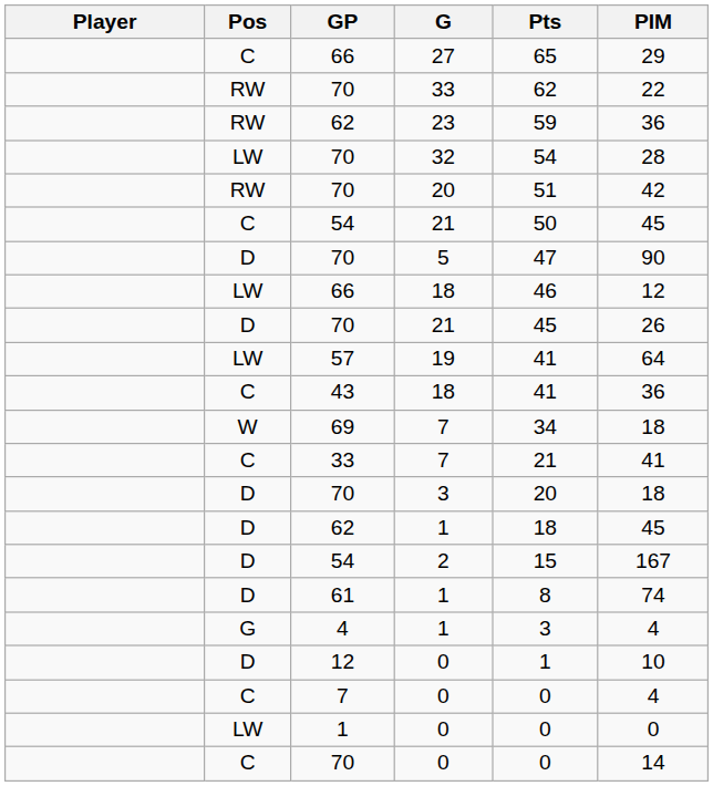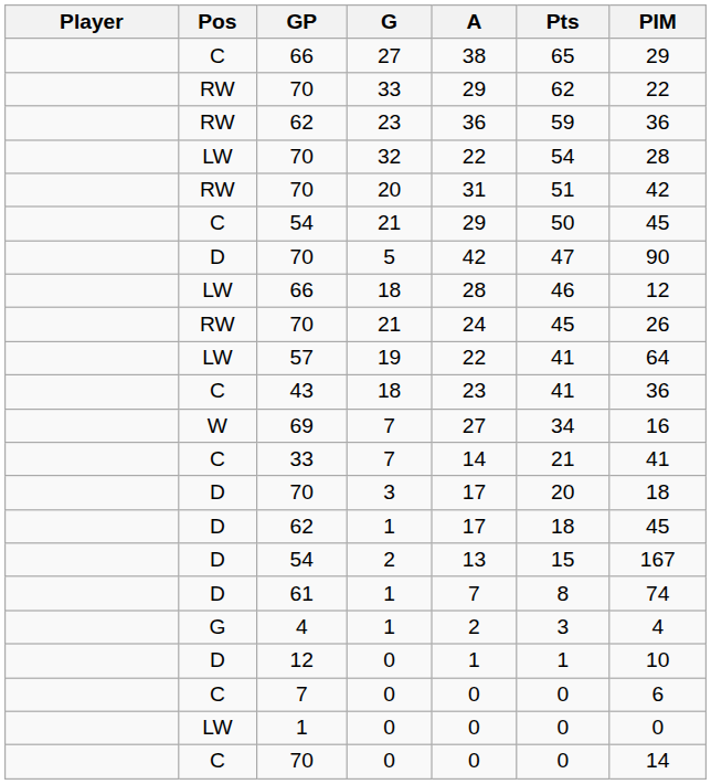 <table class="wikitable sortable" width="60%">
 <tr ALIGN="center">
 <th bgcolor="#DDDDFF" width="10%">Player</th>
 <th bgcolor="#DDDDFF" width="3%" title="Position">Pos</th>
 <th bgcolor="#DDDDFF" width="5%" title="Games played">GP</th>
 <th bgcolor="#DDDDFF" width="5%" title="Goals">G</th>
+<th bgcolor="#DDDDFF" width="5%" title="Assists">A</th>
 <th bgcolor="#DDDDFF" width="5%" title="Points">Pts</th>
 <th bgcolor="#DDDDFF" width="5%" title="Penalties in Minutes">PIM</th>
 </tr>
 <tr align="center">
 <td align="right"></td>
 <td>C</td>
 <td>66</td>
 <td>27</td>
+<td>38</td>
 <td>65</td>
 <td>29</td>
 </tr>
 <tr align="center">
 <td align="right"></td>
 <td>RW</td>
 <td>70</td>
 <td>33</td>
+<td>29</td>
 <td>62</td>
 <td>22</td>
 </tr>
 <tr align="center">
 <td align="right"></td>
 <td>RW</td>
 <td>62</td>
 <td>23</td>
+<td>36</td>
 <td>59</td>
 <td>36</td>
 </tr>
 <tr align="center">
 <td align="right"></td>
 <td>LW</td>
 <td>70</td>
 <td>32</td>
+<td>22</td>
 <td>54</td>
 <td>28</td>
 </tr>
 <tr align="center">
 <td align="right"></td>
 <td>RW</td>
 <td>70</td>
 <td>20</td>
+<td>31</td>
 <td>51</td>
 <td>42</td>
 </tr>
 <tr align="center">
 <td align="right"></td>
 <td>C</td>
 <td>54</td>
 <td>21</td>
+<td>29</td>
 <td>50</td>
 <td>45</td>
 </tr>
 <tr align="center">
 <td align="right"></td>
 <td>D</td>
 <td>70</td>
 <td>5</td>
+<td>42</td>
 <td>47</td>
 <td>90</td>
 </tr>
 <tr align="center">
 <td align="right"></td>
 <td>LW</td>
 <td>66</td>
 <td>18</td>
+<td>28</td>
 <td>46</td>
 <td>12</td>
 </tr>
 <tr align="center">
 <td align="right"></td>
-<td>D</td>
+<td>RW</td>
 <td>70</td>
 <td>21</td>
+<td>24</td>
 <td>45</td>
 <td>26</td>
 </tr>
 <tr align="center">
 <td align="right"></td>
 <td>LW</td>
 <td>57</td>
 <td>19</td>
+<td>22</td>
 <td>41</td>
 <td>64</td>
 </tr>
 <tr align="center">
 <td align="right"></td>
 <td>C</td>
 <td>43</td>
 <td>18</td>
+<td>23</td>
 <td>41</td>
 <td>36</td>
 </tr>
 <tr align="center">
 <td align="right"></td>
 <td>W</td>
 <td>69</td>
 <td>7</td>
+<td>27</td>
 <td>34</td>
-<td>18</td>
+<td>16</td>
 </tr>
 <tr align="center">
 <td align="right"></td>
 <td>C</td>
 <td>33</td>
 <td>7</td>
+<td>14</td>
 <td>21</td>
 <td>41</td>
 </tr>
 <tr align="center">
 <td align="right"></td>
 <td>D</td>
 <td>70</td>
 <td>3</td>
+<td>17</td>
 <td>20</td>
 <td>18</td>
 </tr>
 <tr align="center">
 <td align="right"></td>
 <td>D</td>
 <td>62</td>
 <td>1</td>
+<td>17</td>
 <td>18</td>
 <td>45</td>
 </tr>
 <tr align="center">
 <td align="right"></td>
 <td>D</td>
 <td>54</td>
 <td>2</td>
+<td>13</td>
 <td>15</td>
 <td>167</td>
 </tr>
 <tr align="center">
 <td align="right"></td>
 <td>D</td>
 <td>61</td>
 <td>1</td>
+<td>7</td>
 <td>8</td>
 <td>74</td>
 </tr>
 <tr align="center">
 <td align="right"></td>
 <td>G</td>
 <td>4</td>
 <td>1</td>
+<td>2</td>
 <td>3</td>
 <td>4</td>
 </tr>
 <tr align="center">
 <td align="right"></td>
 <td>D</td>
 <td>12</td>
 <td>0</td>
 <td>1</td>
+<td>1</td>
 <td>10</td>
 </tr>
 <tr align="center">
 <td align="right"></td>
 <td>C</td>
 <td>7</td>
 <td>0</td>
 <td>0</td>
-<td>4</td>
+<td>0</td>
+<td>6</td>
 </tr>
 <tr align="center">
 <td align="right"></td>
 <td>LW</td>
 <td>1</td>
+<td>0</td>
 <td>0</td>
 <td>0</td>
 <td>0</td>
 </tr>
 <tr align="center">
 <td align="right"></td>
 <td>C</td>
 <td>70</td>
 <td>0</td>
 <td>0</td>
+<td>0</td>
 <td>14</td>
 </tr>
 </table>
